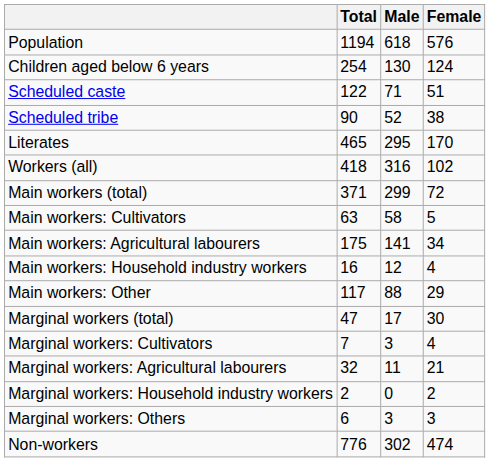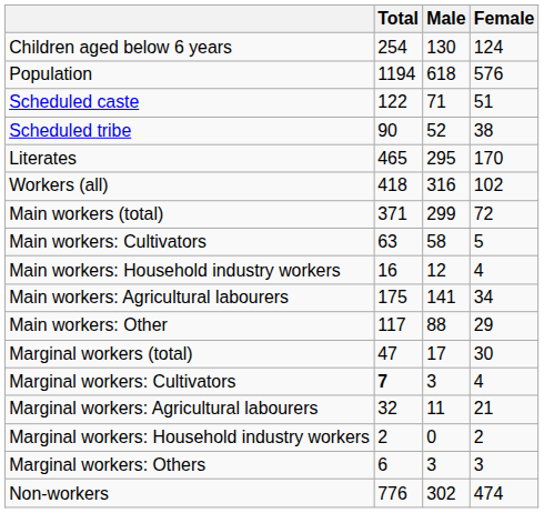 <table class="wikitable sortable">
 <tr>
 <th></th>
 <th>Total</th>
 <th>Male</th>
 <th>Female</th>
 </tr>
 <tr>
+<td>Children aged below 6 years</td>
+<td>254</td>
+<td>130</td>
+<td>124</td>
+</tr>
+<tr>
 <td>Population</td>
 <td>1194</td>
 <td>618</td>
 <td>576</td>
-</tr>
-<tr>
-<td>Children aged below 6 years</td>
-<td>254</td>
-<td>130</td>
-<td>124</td>
 </tr>
 <tr>
 <td><a href='#'>Scheduled caste</a></td>
 <td>122</td>
 <td>71</td>
 <td>51</td>
 </tr>
 <tr>
 <td><a href='#'>Scheduled tribe</a></td>
 <td>90</td>
 <td>52</td>
 <td>38</td>
 </tr>
 <tr>
 <td>Literates</td>
 <td>465</td>
 <td>295</td>
 <td>170</td>
 </tr>
 <tr>
 <td>Workers (all)</td>
 <td>418</td>
 <td>316</td>
 <td>102</td>
 </tr>
 <tr>
 <td>Main workers (total)</td>
 <td>371</td>
 <td>299</td>
 <td>72</td>
 </tr>
 <tr>
 <td>Main workers: Cultivators</td>
 <td>63</td>
 <td>58</td>
 <td>5</td>
 </tr>
 <tr>
+<td>Main workers: Household industry workers</td>
+<td>16</td>
+<td>12</td>
+<td>4</td>
+</tr>
+<tr>
 <td>Main workers: Agricultural labourers</td>
 <td>175</td>
 <td>141</td>
 <td>34</td>
-</tr>
-<tr>
-<td>Main workers: Household industry workers</td>
-<td>16</td>
-<td>12</td>
-<td>4</td>
 </tr>
 <tr>
 <td>Main workers: Other</td>
 <td>117</td>
 <td>88</td>
 <td>29</td>
 </tr>
 <tr>
 <td>Marginal workers (total)</td>
 <td>47</td>
 <td>17</td>
 <td>30</td>
 </tr>
 <tr>
 <td>Marginal workers: Cultivators</td>
-<td>7</td>
+<td><strong>7</strong></td>
 <td>3</td>
 <td>4</td>
 </tr>
 <tr>
 <td>Marginal workers: Agricultural labourers</td>
 <td>32</td>
 <td>11</td>
 <td>21</td>
 </tr>
 <tr>
 <td>Marginal workers: Household industry workers</td>
 <td>2</td>
 <td>0</td>
 <td>2</td>
 </tr>
 <tr>
 <td>Marginal workers: Others</td>
 <td>6</td>
 <td>3</td>
 <td>3</td>
 </tr>
 <tr>
 <td>Non-workers</td>
 <td>776</td>
 <td>302</td>
 <td>474</td>
 </tr>
 </table>
